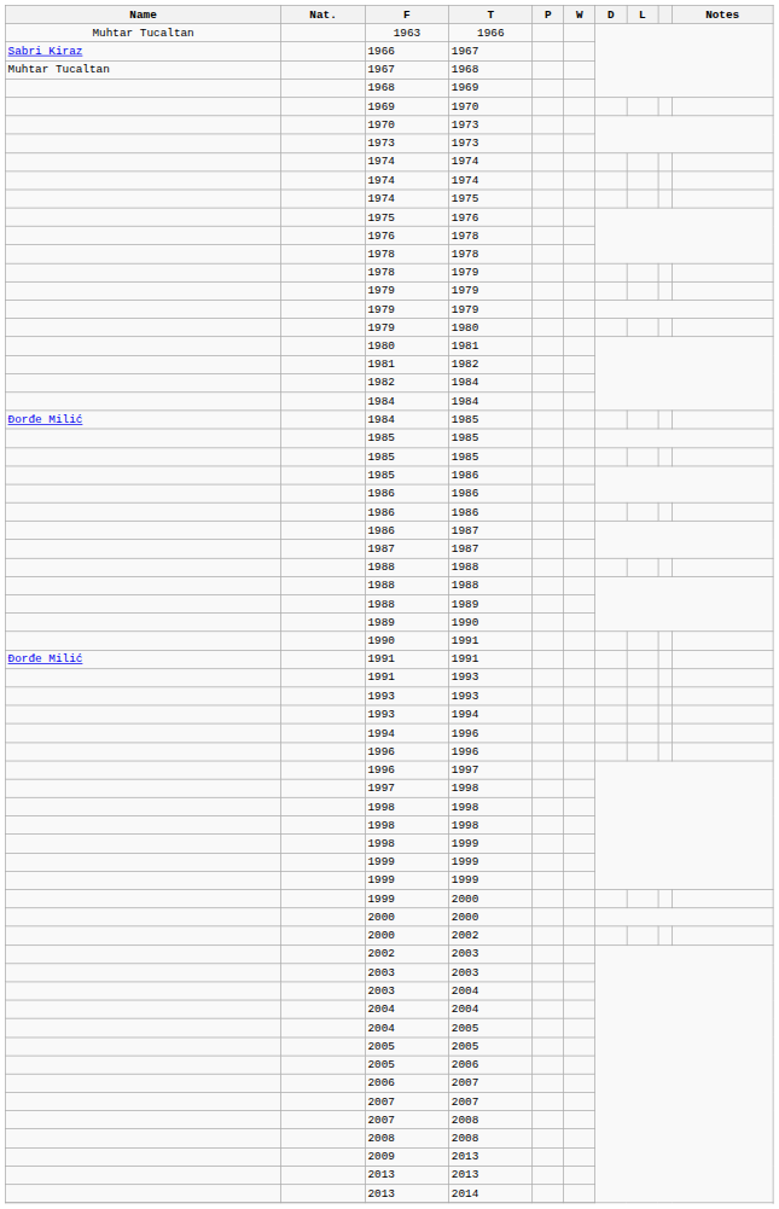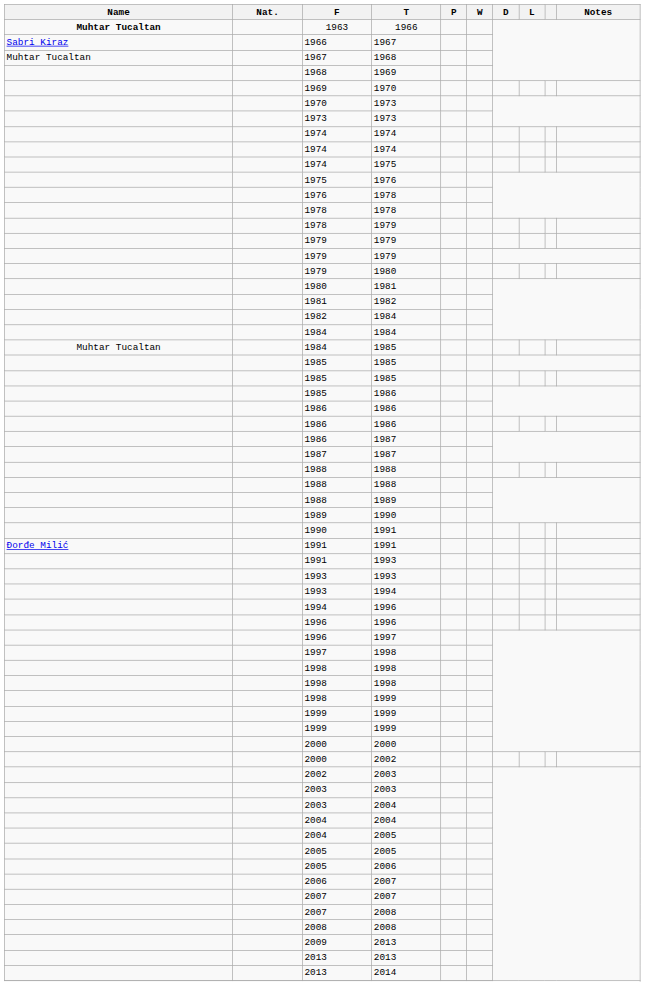 <table class="wikitable sortable" style="text-align:center; font-size:100%; width:100%">
 <tr>
 <th>Name</th>
 <th>Nat.</th>
 <th>F</th>
 <th>T</th>
 <th>P</th>
 <th>W</th>
 <th>D</th>
 <th>L</th>
 <th></th>
 <th class="unsortable">Notes</th>
 </tr>
 <tr>
-<td align=lefy>Muhtar Tucaltan</td>
+<td align=lefy><strong>Muhtar Tucaltan</strong></td>
 <td></td>
 <td align=center>1963</td>
 <td align=center>1966<br></td>
 <td></td>
 <td></td>
 </tr>
 <tr>
 <td align=left><a href='#'>Sabri Kiraz</a></td>
 <td></td>
 <td align=left>1966</td>
 <td align=left>1967<br></td>
 <td></td>
 <td></td>
 </tr>
 <tr>
 <td align=left>Muhtar Tucaltan</td>
 <td></td>
 <td align=left>1967</td>
 <td align=left>1968<br></td>
 <td></td>
 <td></td>
 </tr>
 <tr>
 <td align=left></td>
 <td></td>
 <td align=left>1968</td>
 <td align=left>1969<br></td>
 <td></td>
 <td></td>
 </tr>
 <tr>
 <td align=left></td>
 <td></td>
 <td align=left>1969</td>
 <td align=left>1970</td>
 <td></td>
 <td></td>
 <td></td>
 <td></td>
 <td></td>
 <td></td>
 </tr>
 <tr>
 <td align=left></td>
 <td></td>
 <td align=left>1970</td>
 <td align=left>1973<br></td>
 <td></td>
 <td></td>
 </tr>
 <tr>
 <td align=left></td>
 <td></td>
 <td align=left>1973</td>
 <td align=left>1973<br></td>
 <td></td>
 <td></td>
 </tr>
 <tr>
 <td align=left></td>
 <td></td>
 <td align=left>1974</td>
 <td align=left>1974</td>
 <td></td>
 <td></td>
 <td></td>
 <td></td>
 <td></td>
 <td></td>
 </tr>
 <tr>
 <td align=left></td>
 <td></td>
 <td align=left>1974</td>
 <td align=left>1974</td>
 <td></td>
 <td></td>
 <td></td>
 <td></td>
 <td></td>
 <td></td>
 </tr>
 <tr>
 <td align=left></td>
 <td></td>
 <td align=left>1974</td>
 <td align=left>1975</td>
 <td></td>
 <td></td>
 <td></td>
 <td></td>
 <td></td>
 <td></td>
 </tr>
 <tr>
 <td align=left></td>
 <td></td>
 <td align=left>1975</td>
 <td align=left>1976<br></td>
 <td></td>
 <td></td>
 </tr>
 <tr>
 <td align=left></td>
 <td></td>
 <td align=left>1976</td>
 <td align=left>1978<br></td>
 <td></td>
 <td></td>
 </tr>
 <tr>
 <td align=left></td>
 <td></td>
 <td align=left>1978</td>
 <td align=left>1978<br></td>
 <td></td>
 <td></td>
 </tr>
 <tr>
 <td align=left></td>
 <td></td>
 <td align=left>1978</td>
 <td align=left>1979</td>
 <td></td>
 <td></td>
 <td></td>
 <td></td>
 <td></td>
 <td></td>
 </tr>
 <tr>
 <td align=left></td>
 <td></td>
 <td align=left>1979</td>
 <td align=left>1979</td>
 <td></td>
 <td></td>
 <td></td>
 <td></td>
 <td></td>
 <td></td>
 </tr>
 <tr>
 <td align=left></td>
 <td></td>
 <td align=left>1979</td>
 <td align=left>1979<br></td>
 <td></td>
 <td></td>
 </tr>
 <tr>
 <td align=left></td>
 <td></td>
 <td align=left>1979</td>
 <td align=left>1980</td>
 <td></td>
 <td></td>
 <td></td>
 <td></td>
 <td></td>
 <td></td>
 </tr>
 <tr>
 <td align=left></td>
 <td></td>
 <td align=left>1980</td>
 <td align=left>1981<br></td>
 <td></td>
 <td></td>
 </tr>
 <tr>
 <td align=left></td>
 <td></td>
 <td align=left>1981</td>
 <td align=left>1982<br></td>
 <td></td>
 <td></td>
 </tr>
 <tr>
 <td align=left></td>
 <td></td>
 <td align=left>1982</td>
 <td align=left>1984<br></td>
 <td></td>
 <td></td>
 </tr>
 <tr>
 <td align=left></td>
 <td></td>
 <td align=left>1984</td>
 <td align=left>1984<br></td>
 <td></td>
 <td></td>
 </tr>
 <tr>
-<td align=left><a href='#'>Đorđe Milić</a></td>
+<td align=lefy>Muhtar Tucaltan</td>
 <td></td>
 <td align=left>1984</td>
 <td align=left>1985</td>
 <td></td>
 <td></td>
 <td></td>
 <td></td>
 <td></td>
 <td></td>
 </tr>
 <tr>
 <td align=left></td>
 <td></td>
 <td align=left>1985</td>
 <td align=left>1985<br></td>
 <td></td>
 <td></td>
 </tr>
 <tr>
 <td align=left></td>
 <td></td>
 <td align=left>1985</td>
 <td align=left>1985</td>
 <td></td>
 <td></td>
 <td></td>
 <td></td>
 <td></td>
 <td></td>
 </tr>
 <tr>
 <td align=left></td>
 <td></td>
 <td align=left>1985</td>
 <td align=left>1986<br></td>
 <td></td>
 <td></td>
 </tr>
 <tr>
 <td align=left></td>
 <td></td>
 <td align=left>1986</td>
 <td align=left>1986<br></td>
 <td></td>
 <td></td>
 </tr>
 <tr>
 <td align=left></td>
 <td></td>
 <td align=left>1986</td>
 <td align=left>1986</td>
 <td></td>
 <td></td>
 <td></td>
 <td></td>
 <td></td>
 <td></td>
 </tr>
 <tr>
 <td align=left></td>
 <td></td>
 <td align=left>1986</td>
 <td align=left>1987<br></td>
 <td></td>
 <td></td>
 </tr>
 <tr>
 <td align=left></td>
 <td></td>
 <td align=left>1987</td>
 <td align=left>1987<br></td>
 <td></td>
 <td></td>
 </tr>
 <tr>
 <td align=left></td>
 <td></td>
 <td align=left>1988</td>
 <td align=left>1988</td>
 <td></td>
 <td></td>
 <td></td>
 <td></td>
 <td></td>
 <td></td>
 </tr>
 <tr>
 <td align=left></td>
 <td></td>
 <td align=left>1988</td>
 <td align=left>1988<br></td>
 <td></td>
 <td></td>
 </tr>
 <tr>
 <td align=left></td>
 <td></td>
 <td align=left>1988</td>
 <td align=left>1989<br></td>
 <td></td>
 <td></td>
 </tr>
 <tr>
 <td align=left></td>
 <td></td>
 <td align=left>1989</td>
 <td align=left>1990<br></td>
 <td></td>
 <td></td>
 </tr>
 <tr>
 <td align=left></td>
 <td></td>
 <td align=left>1990</td>
 <td align=left>1991</td>
 <td></td>
 <td></td>
 <td></td>
 <td></td>
 <td></td>
 <td></td>
 </tr>
 <tr>
 <td align=left><a href='#'>Đorđe Milić</a></td>
 <td></td>
 <td align=left>1991</td>
 <td align=left>1991</td>
 <td></td>
 <td></td>
 <td></td>
 <td></td>
 <td></td>
 <td></td>
 </tr>
 <tr>
 <td align=left></td>
 <td></td>
 <td align=left>1991</td>
 <td align=left>1993</td>
 <td></td>
 <td></td>
 <td></td>
 <td></td>
 <td></td>
 <td></td>
 </tr>
 <tr>
 <td align=left></td>
 <td></td>
 <td align=left>1993</td>
 <td align=left>1993</td>
 <td></td>
 <td></td>
 <td></td>
 <td></td>
 <td></td>
 <td></td>
 </tr>
 <tr>
 <td align=left></td>
 <td></td>
 <td align=left>1993</td>
 <td align=left>1994</td>
 <td></td>
 <td></td>
 <td></td>
 <td></td>
 <td></td>
 <td></td>
 </tr>
 <tr>
 <td align=left></td>
 <td></td>
 <td align=left>1994</td>
 <td align=left>1996</td>
 <td></td>
 <td></td>
 <td></td>
 <td></td>
 <td></td>
 <td></td>
 </tr>
 <tr>
 <td align=left></td>
 <td></td>
 <td align=left>1996</td>
 <td align=left>1996</td>
 <td></td>
 <td></td>
 <td></td>
 <td></td>
 <td></td>
 <td></td>
 </tr>
 <tr>
 <td align=left></td>
 <td></td>
 <td align=left>1996</td>
 <td align=left>1997<br></td>
 <td></td>
 <td></td>
 </tr>
 <tr>
 <td align=left></td>
 <td></td>
 <td align=left>1997</td>
 <td align=left>1998<br></td>
 <td></td>
 <td></td>
 </tr>
 <tr>
 <td align=left></td>
 <td></td>
 <td align=left>1998</td>
 <td align=left>1998<br></td>
 <td></td>
 <td></td>
 </tr>
 <tr>
 <td align=left></td>
 <td></td>
 <td align=left>1998</td>
 <td align=left>1998<br></td>
 <td></td>
 <td></td>
 </tr>
 <tr>
 <td align=left></td>
 <td></td>
 <td align=left>1998</td>
 <td align=left>1999<br></td>
 <td></td>
 <td></td>
 </tr>
 <tr>
 <td align=left></td>
 <td></td>
 <td align=left>1999</td>
 <td align=left>1999<br></td>
 <td></td>
 <td></td>
 </tr>
 <tr>
 <td align=left></td>
 <td></td>
 <td align=left>1999</td>
 <td align=left>1999<br></td>
 <td></td>
 <td></td>
 </tr>
 <tr>
 <td align=left></td>
 <td></td>
-<td align=left>1999</td>
-<td align=left>2000</td>
-<td></td>
-<td></td>
-<td></td>
-<td></td>
-<td></td>
-<td></td>
-</tr>
-<tr>
-<td align=left></td>
-<td></td>
 <td align=left>2000</td>
 <td align=left>2000<br></td>
 <td></td>
 <td></td>
 </tr>
 <tr>
 <td align=left></td>
 <td></td>
 <td align=left>2000</td>
 <td align=left>2002</td>
 <td></td>
 <td></td>
 <td></td>
 <td></td>
 <td></td>
 <td></td>
 </tr>
 <tr>
 <td align=left></td>
 <td></td>
 <td align=left>2002</td>
 <td align=left>2003<br></td>
 <td></td>
 <td></td>
 </tr>
 <tr>
 <td align=left></td>
 <td></td>
 <td align=left>2003</td>
 <td align=left>2003<br></td>
 <td></td>
 <td></td>
 </tr>
 <tr>
 <td align=left></td>
 <td></td>
 <td align=left>2003</td>
 <td align=left>2004<br></td>
 <td></td>
 <td></td>
 </tr>
 <tr>
 <td align=left></td>
 <td></td>
 <td align=left>2004</td>
 <td align=left>2004<br></td>
 <td></td>
 <td></td>
 </tr>
 <tr>
 <td align=left></td>
 <td></td>
 <td align=left>2004</td>
 <td align=left>2005<br></td>
 <td></td>
 <td></td>
 </tr>
 <tr>
 <td align=left></td>
 <td></td>
 <td align=left>2005</td>
 <td align=left>2005<br></td>
 <td></td>
 <td></td>
 </tr>
 <tr>
 <td align=left></td>
 <td></td>
 <td align=left>2005</td>
 <td align=left>2006<br></td>
 <td></td>
 <td></td>
 </tr>
 <tr>
 <td align=left></td>
 <td></td>
 <td align=left>2006</td>
 <td align=left>2007<br></td>
 <td></td>
 <td></td>
 </tr>
 <tr>
 <td align=left></td>
 <td></td>
 <td align=left>2007</td>
 <td align=left>2007<br></td>
 <td></td>
 <td></td>
 </tr>
 <tr>
 <td align=left></td>
 <td></td>
 <td align=left>2007</td>
 <td align=left>2008<br></td>
 <td></td>
 <td></td>
 </tr>
 <tr>
 <td align=left></td>
 <td></td>
 <td align=left>2008</td>
 <td align=left>2008<br></td>
 <td></td>
 <td></td>
 </tr>
 <tr>
 <td align=left></td>
 <td></td>
 <td align=left>2009</td>
 <td align=left>2013<br></td>
 <td></td>
 <td></td>
 </tr>
 <tr>
 <td align=left></td>
 <td></td>
 <td align=left>2013</td>
 <td align=left>2013<br></td>
 <td></td>
 <td></td>
 </tr>
 <tr>
 <td align=left></td>
 <td></td>
 <td align=left>2013</td>
 <td align=left>2014<br></td>
 <td></td>
 <td></td>
 </tr>
 <tr>
 </tr>
 </table>
